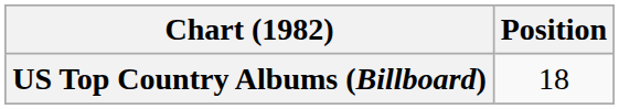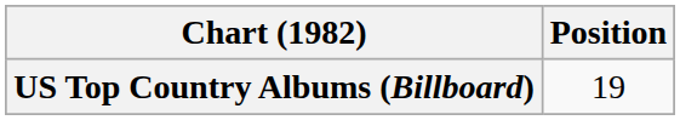 <table class="wikitable plainrowheaders" style="text-align:center">
 <tr>
 <th scope="col">Chart (1982)</th>
 <th scope="col">Position</th>
 </tr>
 <tr>
 <th scope="row">US Top Country Albums (<em>Billboard</em>)</th>
-<td>18</td>
+<td>19</td>
 </tr>
 </table>
